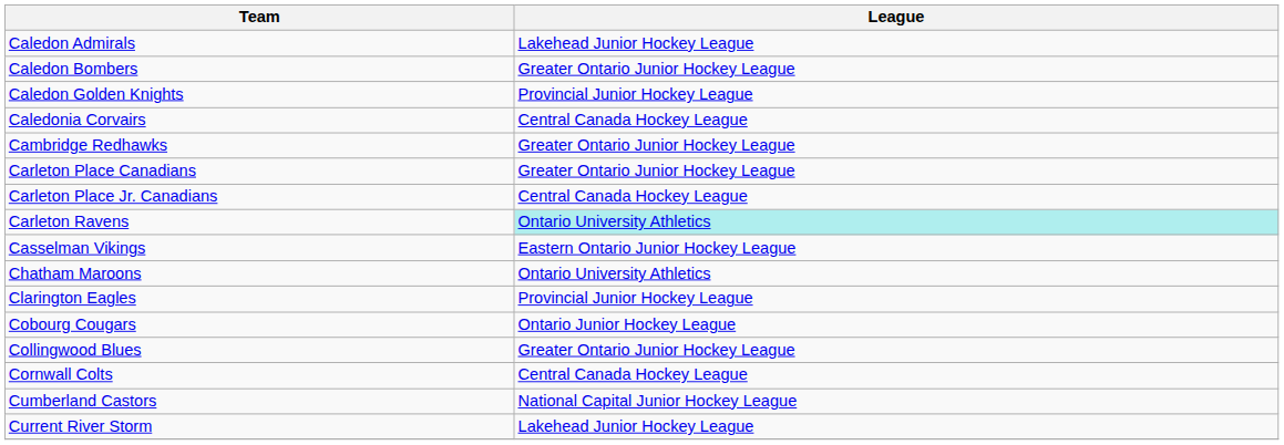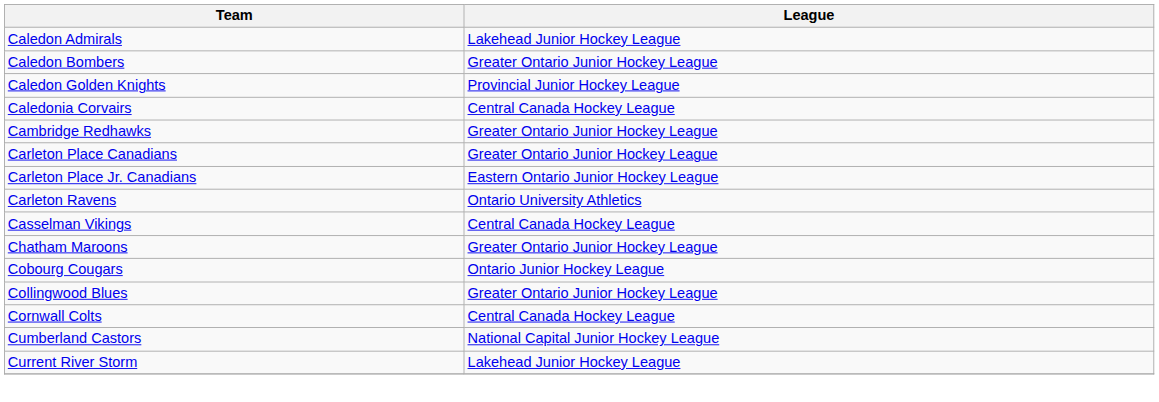 <table class="wikitable sortable" width=100%>
 <tr>
 <th width=40%>Team</th>
 <th width=60%>League</th>
 </tr>
 <tr>
 <td><a href='#'>Caledon Admirals</a></td>
 <td><a href='#'>Lakehead Junior Hockey League</a></td>
 </tr>
 <tr>
 <td><a href='#'>Caledon Bombers</a></td>
 <td><a href='#'>Greater Ontario Junior Hockey League</a></td>
 </tr>
 <tr>
 <td><a href='#'>Caledon Golden Knights</a></td>
 <td><a href='#'>Provincial Junior Hockey League</a></td>
 </tr>
 <tr>
 <td><a href='#'>Caledonia Corvairs</a></td>
 <td><a href='#'>Central Canada Hockey League</a></td>
 </tr>
 <tr>
 <td><a href='#'>Cambridge Redhawks</a></td>
 <td><a href='#'>Greater Ontario Junior Hockey League</a></td>
 </tr>
 <tr>
 <td><a href='#'>Carleton Place Canadians</a></td>
 <td><a href='#'>Greater Ontario Junior Hockey League</a></td>
 </tr>
 <tr>
 <td><a href='#'>Carleton Place Jr. Canadians</a></td>
+<td><a href='#'>Eastern Ontario Junior Hockey League</a></td>
+</tr>
+<tr>
+<td><a href='#'>Carleton Ravens</a></td>
+<td><a href='#'>Ontario University Athletics</a></td>
+</tr>
+<tr>
+<td><a href='#'>Casselman Vikings</a></td>
 <td><a href='#'>Central Canada Hockey League</a></td>
 </tr>
 <tr>
-<td><a href='#'>Carleton Ravens</a></td>
-<td style="background: paleturquoise;"><a href='#'>Ontario University Athletics</a></td>
-</tr>
-<tr>
-<td><a href='#'>Casselman Vikings</a></td>
-<td><a href='#'>Eastern Ontario Junior Hockey League</a></td>
-</tr>
-<tr>
 <td><a href='#'>Chatham Maroons</a></td>
-<td><a href='#'>Ontario University Athletics</a></td>
-</tr>
-<tr>
-<td><a href='#'>Clarington Eagles</a></td>
-<td><a href='#'>Provincial Junior Hockey League</a></td>
+<td><a href='#'>Greater Ontario Junior Hockey League</a></td>
 </tr>
 <tr>
 <td><a href='#'>Cobourg Cougars</a></td>
 <td><a href='#'>Ontario Junior Hockey League</a></td>
 </tr>
 <tr>
 <td><a href='#'>Collingwood Blues</a></td>
 <td><a href='#'>Greater Ontario Junior Hockey League</a></td>
 </tr>
 <tr>
 <td><a href='#'>Cornwall Colts</a></td>
 <td><a href='#'>Central Canada Hockey League</a></td>
 </tr>
 <tr>
 <td><a href='#'>Cumberland Castors</a></td>
 <td><a href='#'>National Capital Junior Hockey League</a></td>
 </tr>
 <tr>
 <td><a href='#'>Current River Storm</a></td>
 <td><a href='#'>Lakehead Junior Hockey League</a></td>
 </tr>
 <tr>
 </tr>
 </table>
